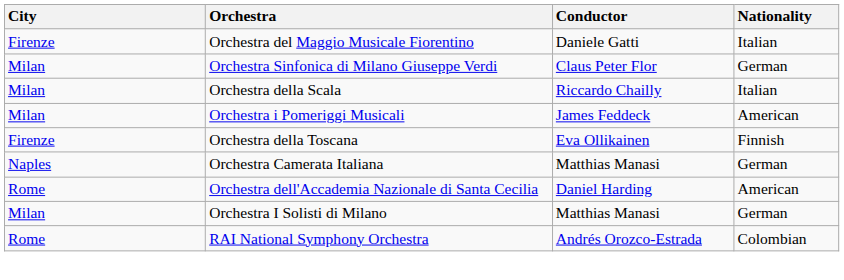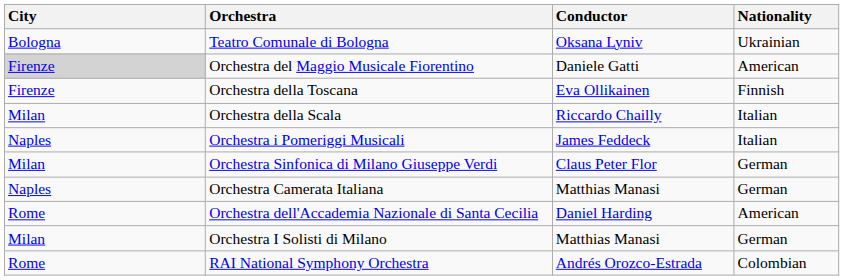 <table class="wikitable">
 <tr>
 <td style="width: 200px; background: #f2f2f2"><strong>City</strong></td>
 <td style="width: 350px; background: #f2f2f2"><strong>Orchestra</strong></td>
 <td style="width: 180px; background: #f2f2f2"><strong>Conductor</strong></td>
 <td style="width: 100px; background: #f2f2f2"><strong>Nationality</strong></td>
 </tr>
 <tr>
-<td><a href='#'>Firenze</a></td>
+<td><a href='#'>Bologna</a></td>
+<td><a href='#'>Teatro Comunale di Bologna</a></td>
+<td><a href='#'>Oksana Lyniv</a></td>
+<td>Ukrainian</td>
+</tr>
+<tr>
+<td style="background: lightgrey;"><a href='#'>Firenze</a></td>
 <td>Orchestra del <a href='#'>Maggio Musicale Fiorentino</a></td>
 <td>Daniele Gatti</td>
-<td>Italian</td>
+<td>American</td>
 </tr>
 <tr>
-<td><a href='#'>Milan</a></td>
-<td><a href='#'>Orchestra Sinfonica di Milano Giuseppe Verdi</a></td>
-<td><a href='#'>Claus Peter Flor</a></td>
-<td>German</td>
+<td><a href='#'>Firenze</a></td>
+<td>Orchestra della Toscana</td>
+<td><a href='#'>Eva Ollikainen</a></td>
+<td>Finnish</td>
 </tr>
 <tr>
 <td><a href='#'>Milan</a></td>
 <td>Orchestra della Scala</td>
 <td><a href='#'>Riccardo Chailly</a></td>
 <td>Italian</td>
 </tr>
 <tr>
-<td><a href='#'>Milan</a></td>
+<td><a href='#'>Naples</a></td>
 <td><a href='#'>Orchestra i Pomeriggi Musicali</a></td>
 <td><a href='#'>James Feddeck</a></td>
-<td>American</td>
+<td>Italian</td>
 </tr>
 <tr>
-<td><a href='#'>Firenze</a></td>
-<td>Orchestra della Toscana</td>
-<td><a href='#'>Eva Ollikainen</a></td>
-<td>Finnish</td>
+<td><a href='#'>Milan</a></td>
+<td><a href='#'>Orchestra Sinfonica di Milano Giuseppe Verdi</a></td>
+<td><a href='#'>Claus Peter Flor</a></td>
+<td>German</td>
 </tr>
 <tr>
 <td><a href='#'>Naples</a></td>
 <td>Orchestra Camerata Italiana</td>
 <td>Matthias Manasi</td>
 <td>German</td>
 </tr>
 <tr>
 <td><a href='#'>Rome</a></td>
 <td><a href='#'>Orchestra dell'Accademia Nazionale di Santa Cecilia</a></td>
 <td><a href='#'>Daniel Harding</a></td>
 <td>American</td>
 </tr>
 <tr>
 <td><a href='#'>Milan</a></td>
 <td>Orchestra I Solisti di Milano</td>
 <td>Matthias Manasi</td>
 <td>German</td>
 </tr>
 <tr>
 <td><a href='#'>Rome</a></td>
 <td><a href='#'>RAI National Symphony Orchestra</a></td>
 <td><a href='#'>Andrés Orozco-Estrada</a></td>
 <td>Colombian</td>
 </tr>
 </table>
